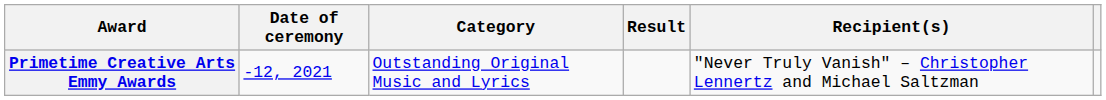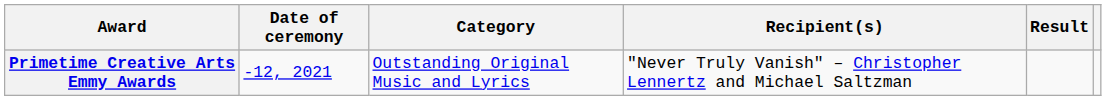 <table class="wikitable plainrowheaders sortable">
 <tr>
 <th scope="col">Award</th>
 <th scope="col">Date of ceremony</th>
 <th scope="col">Category</th>
+<th scope="col">Recipient(s)</th>
 <th scope="col">Result</th>
-<th scope="col">Recipient(s)</th>
 <th scope="col" class="unsortable"></th>
 </tr>
 <tr>
 <th scope="row" style="text-align:center;"><a href='#'>Primetime Creative Arts Emmy Awards</a></th>
 <td><a href='#'>-12, 2021</a></td>
 <td><a href='#'>Outstanding Original Music and Lyrics</a></td>
+<td data-sort-value="Never Truly Vanish">"Never Truly Vanish" – <a href='#'>Christopher Lennertz</a> and Michael Saltzman</td>
 <td></td>
-<td data-sort-value="Never Truly Vanish">"Never Truly Vanish" – <a href='#'>Christopher Lennertz</a> and Michael Saltzman</td>
 <td scope="row" style="text-align:center;"></td>
 </tr>
 </table>
